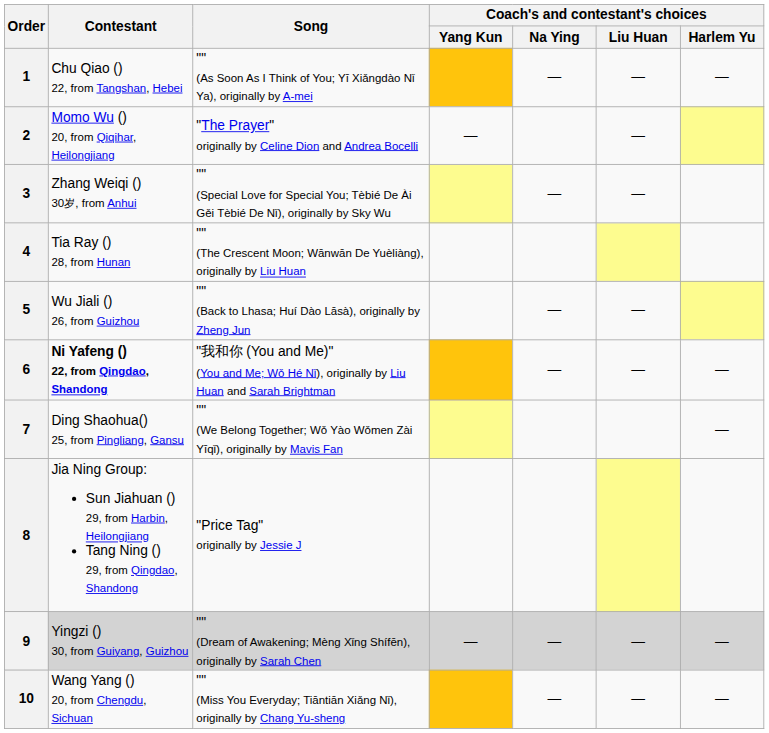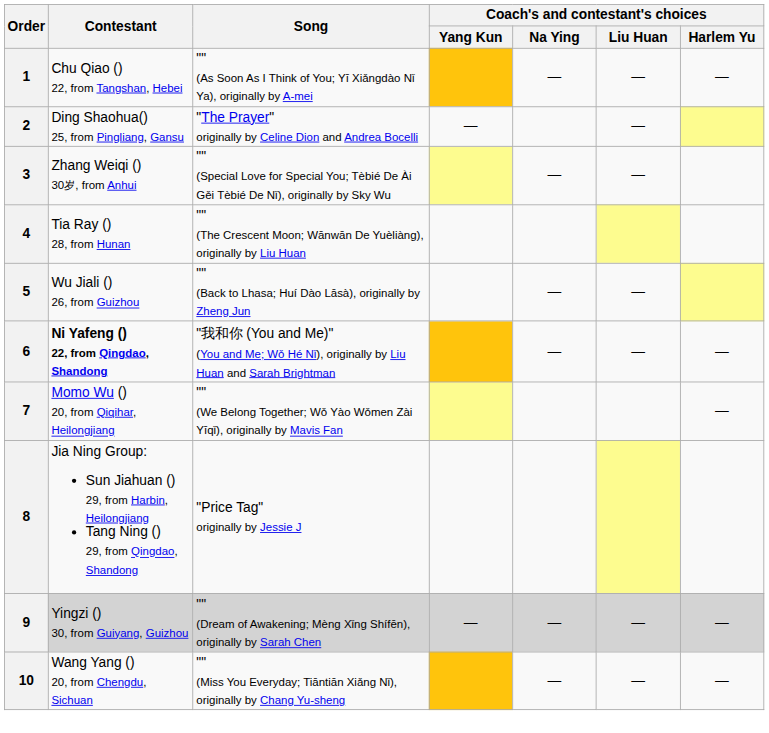 <table class="wikitable" style="width:100%;">
 <tr>
 <th rowspan=2>Order</th>
 <th rowspan=2>Contestant</th>
 <th rowspan=2>Song</th>
 <th colspan=4>Coach's and contestant's choices</th>
 </tr>
 <tr>
 <th width="90">Yang Kun</th>
 <th width="90">Na Ying</th>
 <th width="90">Liu Huan</th>
 <th width="90">Harlem Yu</th>
 </tr>
 <tr>
 <th align="center"><strong>1</strong></th>
 <td>Chu Qiao ()<br><sub>22, from <a href='#'>Tangshan</a>, <a href='#'>Hebei</a></sub></td>
 <td>""<br><sub>(As Soon As I Think of You; Yī Xiǎngdào Nǐ Ya), originally by <a href='#'>A-mei</a></sub></td>
 <td style="background:#ffc40c;text-align:center;"></td>
 <td style="text-align:center;">—</td>
 <td style="text-align:center;">—</td>
 <td style="text-align:center;">—</td>
 </tr>
 <tr>
 <th align="center"><strong>2</strong></th>
-<td><a href='#'>Momo Wu</a> ()<br><sub>20, from <a href='#'>Qiqihar</a>, <a href='#'>Heilongjiang</a></sub></td>
+<td>Ding Shaohua()<br><sub>25, from <a href='#'>Pingliang</a>, <a href='#'>Gansu</a></sub></td>
 <td>"<a href='#'>The Prayer</a>"<br><sub>originally by <a href='#'>Celine Dion</a> and <a href='#'>Andrea Bocelli</a></sub></td>
 <td style="text-align:center;">—</td>
 <td style="text-align:center;"> </td>
 <td style="text-align:center;">—</td>
 <td style="background:#fdfc8f;text-align:center;"></td>
 </tr>
 <tr>
 <th align="center"><strong>3</strong></th>
 <td>Zhang Weiqi ()<br><sub>30岁, from <a href='#'>Anhui</a></sub></td>
 <td>""<br><sub>(Special Love for Special You; Tèbié De Ài Gěi Tèbié De Nǐ), originally by Sky Wu</sub></td>
 <td style="background:#fdfc8f;text-align:center;"></td>
 <td style="text-align:center;">—</td>
 <td style="text-align:center;">—</td>
 <td style="text-align:center;"></td>
 </tr>
 <tr>
 <th align="center"><strong>4</strong></th>
 <td>Tia Ray ()<br><sub>28, from <a href='#'>Hunan</a></sub></td>
 <td>""<br><sub>(The Crescent Moon; Wānwān De Yuèliàng), originally by <a href='#'>Liu Huan</a></sub></td>
 <td style="text-align:center;"></td>
 <td style="text-align:center;"></td>
 <td style="background:#fdfc8f;text-align:center;"></td>
 <td style="text-align:center;"></td>
 </tr>
 <tr>
 <th align="center"><strong>5</strong></th>
 <td>Wu Jiali ()<br><sub>26, from <a href='#'>Guizhou</a></sub></td>
 <td>""<br><sub>(Back to Lhasa; Huí Dào Lāsà), originally by <a href='#'>Zheng Jun</a></sub></td>
 <td style="text-align:center;"></td>
 <td style="text-align:center;">—</td>
 <td style="text-align:center;">—</td>
 <td style="background:#fdfc8f;text-align:center;"></td>
 </tr>
 <tr>
 <th align="center"><strong>6</strong></th>
 <td><strong>Ni Yafeng ()<br><sub>22, from <a href='#'>Qingdao</a>, <a href='#'>Shandong</a></sub></strong></td>
 <td>"我和你 (You and Me)"<br><sub>(<a href='#'>You and Me; Wǒ Hé Nǐ</a>), originally by <a href='#'>Liu Huan</a> and <a href='#'>Sarah Brightman</a></sub></td>
 <td style="background:#ffc40c;text-align:center;"></td>
 <td style="text-align:center;">—</td>
 <td style="text-align:center;">—</td>
 <td style="text-align:center;">—</td>
 </tr>
 <tr>
 <th align="center"><strong>7</strong></th>
-<td>Ding Shaohua()<br><sub>25, from <a href='#'>Pingliang</a>, <a href='#'>Gansu</a></sub></td>
+<td><a href='#'>Momo Wu</a> ()<br><sub>20, from <a href='#'>Qiqihar</a>, <a href='#'>Heilongjiang</a></sub></td>
 <td>""<br><sub>(We Belong Together; Wǒ Yào Wǒmen Zài Yīqǐ), originally by <a href='#'>Mavis Fan</a></sub></td>
 <td style="background:#fdfc8f;text-align:center;"></td>
 <td style="text-align:center;"></td>
 <td style="text-align:center;"></td>
 <td style="text-align:center;">—</td>
 </tr>
 <tr>
 <th align="center"><strong>8</strong></th>
 <td>Jia Ning Group:<br><ul><li><div>Sun Jiahuan ()<br><sub>29, from <a href='#'>Harbin</a>, <a href='#'>Heilongjiang</a></sub></div></li><li><div>Tang Ning ()<br><sub>29, from <a href='#'>Qingdao</a>, <a href='#'>Shandong</a></sub></div></li></ul></td>
 <td>"Price Tag"<br><sub>originally by <a href='#'>Jessie J</a></sub></td>
 <td style="text-align:center;"></td>
 <td style="text-align:center;"></td>
 <td style="background:#fdfc8f;text-align:center;"></td>
 <td style="text-align:center;"></td>
 </tr>
 <tr bgcolor="lightgrey">
 <th align="center"><strong>9</strong></th>
 <td>Yingzi ()<br><sub>30, from <a href='#'>Guiyang</a>, <a href='#'>Guizhou</a></sub></td>
 <td>""<br><sub>(Dream of Awakening; Mèng Xǐng Shífēn), originally by <a href='#'>Sarah Chen</a></sub></td>
 <td style="text-align:center;">—</td>
 <td style="text-align:center;">—</td>
 <td style="text-align:center;">—</td>
 <td style="text-align:center;">—</td>
 </tr>
 <tr>
 <th align="center"><strong>10</strong></th>
 <td>Wang Yang ()<br><sub>20, from <a href='#'>Chengdu</a>, <a href='#'>Sichuan</a></sub></td>
 <td>""<br><sub>(Miss You Everyday; Tiāntiān Xiǎng Nǐ), originally by <a href='#'>Chang Yu-sheng</a></sub></td>
 <td style="background:#ffc40c;text-align:center;"></td>
 <td style="text-align:center;">—</td>
 <td style="text-align:center;">—</td>
 <td style="text-align:center;">—</td>
 </tr>
 </table>
